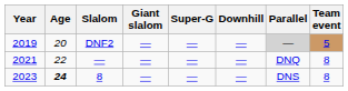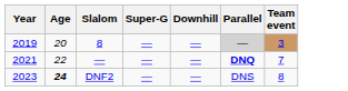 <table class=wikitable style="text-align:center">
 <tr>
 <th>  Year  </th>
 <th> Age </th>
 <th> Slalom </th>
-<th> Giant <br> slalom </th>
 <th>Super-G</th>
 <th>Downhill</th>
 <th>Parallel</th>
 <th>Team<br>event</th>
 </tr>
 <tr>
 <td><a href='#'>2019</a></td>
 <td><em>20</em></td>
-<td><a href='#'>DNF2</a></td>
-<td><a href='#'>—</a></td>
+<td><a href='#'>8</a></td>
 <td><a href='#'>—</a></td>
 <td><a href='#'>—</a></td>
 <td bgcolor=lightgrey>—</td>
-<td bgcolor=cc9966><a href='#'>5</a></td>
+<td bgcolor=cc9966><a href='#'>3</a></td>
 </tr>
 <tr>
 <td><a href='#'>2021</a></td>
 <td><em>22</em></td>
 <td><a href='#'>—</a></td>
 <td><a href='#'>—</a></td>
 <td><a href='#'>—</a></td>
-<td><a href='#'>—</a></td>
-<td><a href='#'>DNQ</a></td>
-<td><a href='#'>8</a></td>
+<td><strong><a href='#'>DNQ</a></strong></td>
+<td><a href='#'>7</a></td>
 </tr>
 <tr>
 <td><a href='#'>2023</a></td>
 <td><strong><em>24</em></strong></td>
-<td><a href='#'>8</a></td>
-<td><a href='#'>—</a></td>
+<td><a href='#'>DNF2</a></td>
 <td><a href='#'>—</a></td>
 <td><a href='#'>—</a></td>
 <td><a href='#'>DNS</a></td>
 <td><a href='#'>8</a></td>
 </tr>
 </table>
